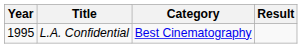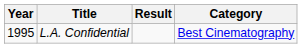 <table class="wikitable">
 <tr>
 <th>Year</th>
 <th>Title</th>
+<th>Result</th>
 <th>Category</th>
-<th>Result</th>
 </tr>
 <tr>
 <td>1995</td>
 <td><em>L.A. Confidential</em></td>
+<td></td>
 <td><a href='#'>Best Cinematography</a></td>
-<td></td>
 </tr>
 </table>
